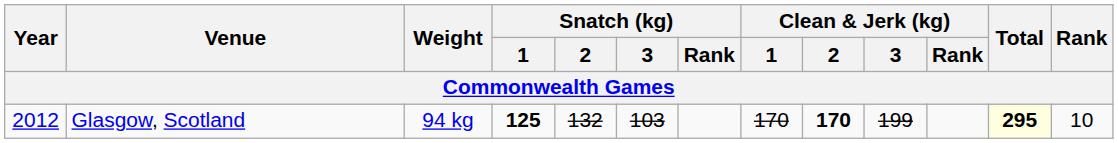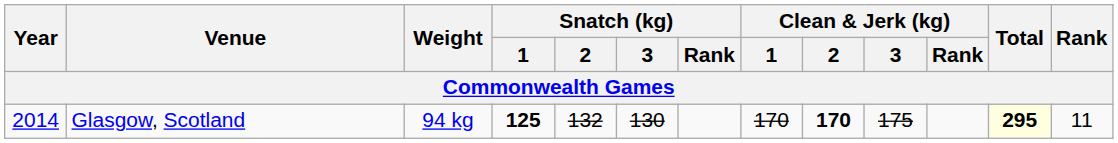 <table class = "wikitable" style="text-align:center;">
 <tr>
 <th rowspan=2 width=40>Year</th>
 <th rowspan=2 width=250>Venue</th>
 <th rowspan=2 width=60>Weight</th>
 <th colspan=4>Snatch (kg)</th>
 <th colspan=4>Clean & Jerk (kg)</th>
 <th rowspan=2 width=40>Total</th>
 <th rowspan=2 width=40>Rank</th>
 </tr>
 <tr>
 <th width=40>1</th>
 <th width=40>2</th>
 <th width=40>3</th>
 <th width=40>Rank</th>
 <th width=40>1</th>
 <th width=40>2</th>
 <th width=40>3</th>
 <th width=40>Rank</th>
 </tr>
 <tr>
 <th colspan=13><a href='#'>Commonwealth Games</a></th>
 </tr>
 <tr>
-<td><a href='#'>2012</a></td>
+<td><a href='#'>2014</a></td>
 <td align=left> <a href='#'>Glasgow</a>, <a href='#'>Scotland</a></td>
 <td><a href='#'>94 kg</a></td>
 <td><strong>125</strong></td>
 <td><s>132</s></td>
-<td><s>103</s></td>
+<td><s>130</s></td>
 <td></td>
 <td><s>170</s></td>
 <td><strong>170</strong></td>
-<td><s>199</s></td>
+<td><s>175</s></td>
 <td></td>
 <td style="background: lightyellow;"><strong>295</strong></td>
-<td>10</td>
+<td>11</td>
 </tr>
 </table>
